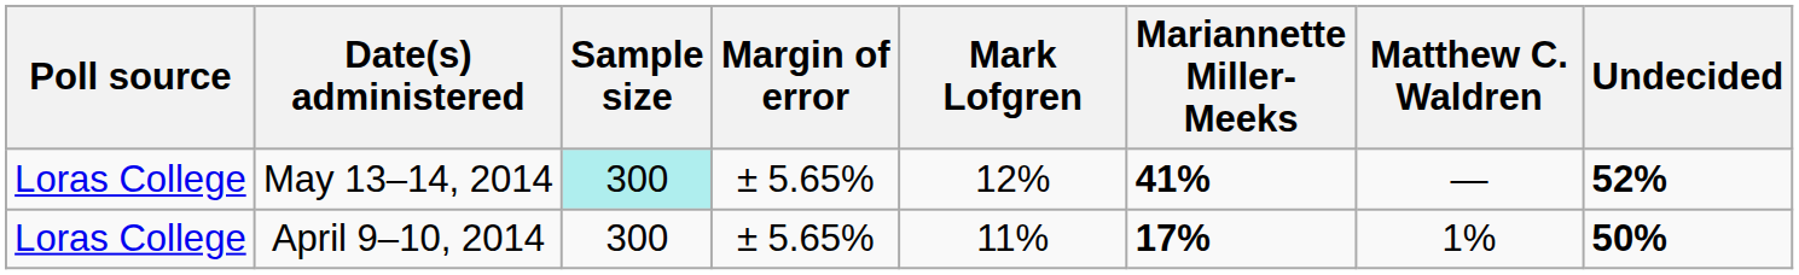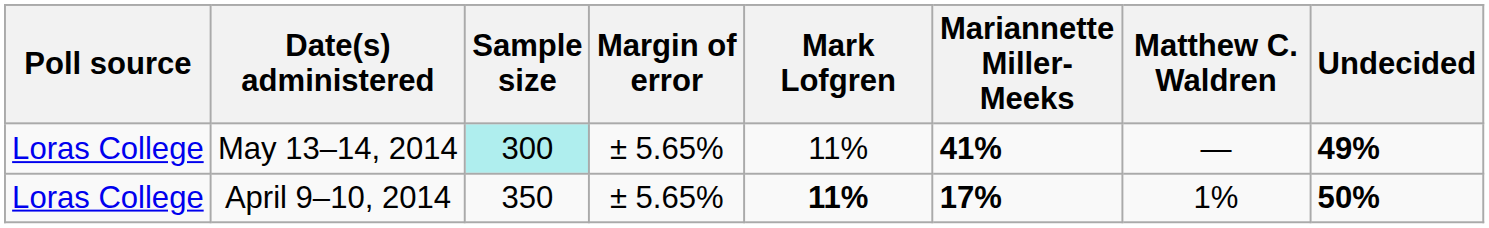 <table class="wikitable">
 <tr>
 <th>Poll source</th>
 <th>Date(s)<br>administered</th>
 <th>Sample<br>size</th>
 <th>Margin of<br>error</th>
 <th style="width:90px;">Mark<br>Lofgren</th>
 <th style="width:90px;">Mariannette<br>Miller-Meeks</th>
 <th style="width:90px;">Matthew C.<br>Waldren</th>
 <th>Undecided</th>
 </tr>
 <tr>
 <td><a href='#'>Loras College</a></td>
 <td align=center>May 13–14, 2014</td>
 <td align=center style="background: paleturquoise;">300</td>
 <td align=center>± 5.65%</td>
-<td align=center>12%</td>
+<td align=center>11%</td>
 <td><strong>41%</strong></td>
 <td align=center>—</td>
-<td><strong>52%</strong></td>
+<td><strong>49%</strong></td>
 </tr>
 <tr>
 <td><a href='#'>Loras College</a></td>
 <td align=center>April 9–10, 2014</td>
-<td align=center>300</td>
+<td align=center>350</td>
 <td align=center>± 5.65%</td>
-<td align=center>11%</td>
+<td align=center><strong>11%</strong></td>
 <td><strong>17%</strong></td>
 <td align=center>1%</td>
 <td><strong>50%</strong></td>
 </tr>
 </table>
